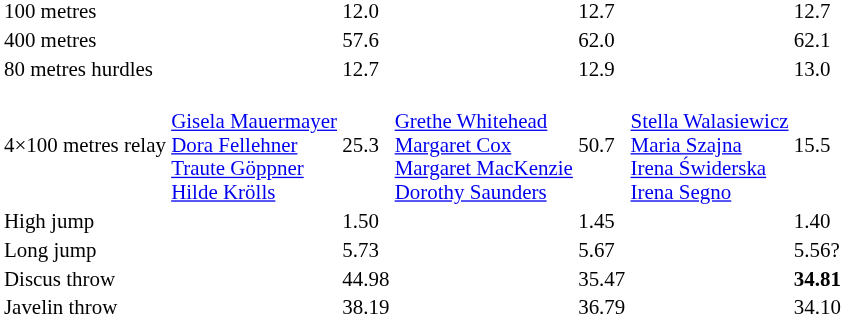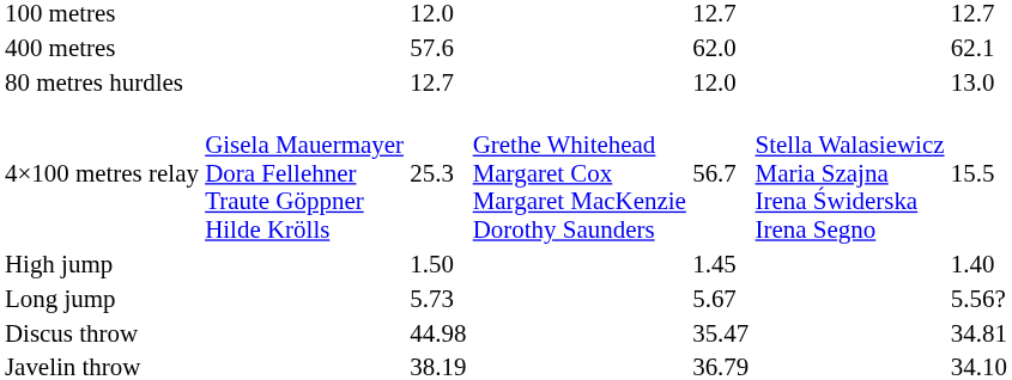 <table>
 <tr>
 <td>100 metres</td>
 <td></td>
 <td>12.0</td>
 <td></td>
 <td>12.7</td>
 <td></td>
 <td>12.7</td>
 </tr>
 <tr>
 <td>400 metres</td>
 <td></td>
 <td>57.6</td>
 <td></td>
 <td>62.0</td>
 <td></td>
 <td>62.1</td>
 </tr>
 <tr>
 <td>80 metres hurdles</td>
 <td></td>
 <td>12.7</td>
 <td></td>
-<td>12.9</td>
+<td>12.0</td>
 <td></td>
 <td>13.0</td>
 </tr>
 <tr>
 <td>4×100 metres relay</td>
 <td><br><a href='#'>Gisela Mauermayer</a><br><a href='#'>Dora Fellehner</a><br><a href='#'>Traute Göppner</a><br><a href='#'>Hilde Krölls</a></td>
 <td>25.3</td>
 <td><br><a href='#'>Grethe Whitehead</a><br><a href='#'>Margaret Cox</a><br><a href='#'>Margaret MacKenzie</a><br><a href='#'>Dorothy Saunders</a></td>
-<td>50.7</td>
+<td>56.7</td>
 <td><br><a href='#'>Stella Walasiewicz</a><br><a href='#'>Maria Szajna</a><br><a href='#'>Irena Świderska</a><br><a href='#'>Irena Segno</a></td>
 <td>15.5</td>
 </tr>
 <tr>
 <td>High jump</td>
 <td></td>
 <td>1.50</td>
 <td></td>
 <td>1.45</td>
 <td></td>
 <td>1.40</td>
 </tr>
 <tr>
 <td>Long jump</td>
 <td></td>
 <td>5.73</td>
 <td></td>
 <td>5.67</td>
 <td></td>
 <td>5.56?</td>
 </tr>
 <tr>
 <td>Discus throw</td>
 <td></td>
 <td>44.98</td>
 <td></td>
 <td>35.47</td>
 <td></td>
-<td><strong>34.81</strong></td>
+<td>34.81</td>
 </tr>
 <tr>
 <td>Javelin throw</td>
 <td></td>
 <td>38.19</td>
 <td></td>
 <td>36.79</td>
 <td></td>
 <td>34.10</td>
 </tr>
 </table>
